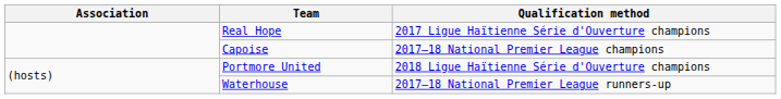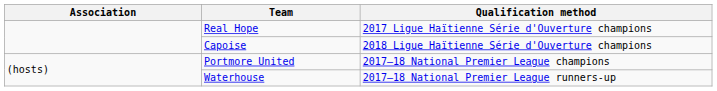 <table class="wikitable">
 <tr>
 <th width=250>Association</th>
 <th width=200>Team</th>
 <th width=450>Qualification method</th>
 </tr>
 <tr>
 <td rowspan=2></td>
 <td><a href='#'>Real Hope</a></td>
 <td><a href='#'>2017 Ligue Haïtienne Série d'Ouverture</a> champions</td>
 </tr>
 <tr>
 <td><a href='#'>Capoise</a></td>
-<td><a href='#'>2017–18 National Premier League</a> champions</td>
+<td><a href='#'>2018 Ligue Haïtienne Série d'Ouverture</a> champions</td>
 </tr>
 <tr>
 <td rowspan=2> (hosts)</td>
 <td><a href='#'>Portmore United</a></td>
-<td><a href='#'>2018 Ligue Haïtienne Série d'Ouverture</a> champions</td>
+<td><a href='#'>2017–18 National Premier League</a> champions</td>
 </tr>
 <tr>
 <td><a href='#'>Waterhouse</a></td>
 <td><a href='#'>2017–18 National Premier League</a> runners-up</td>
 </tr>
 </table>
